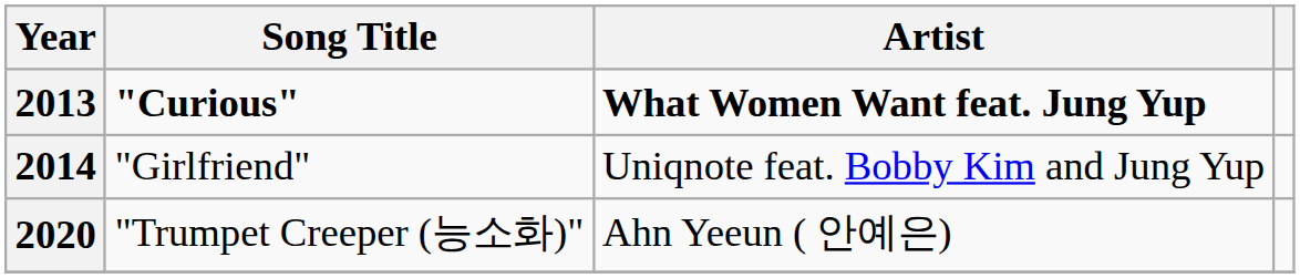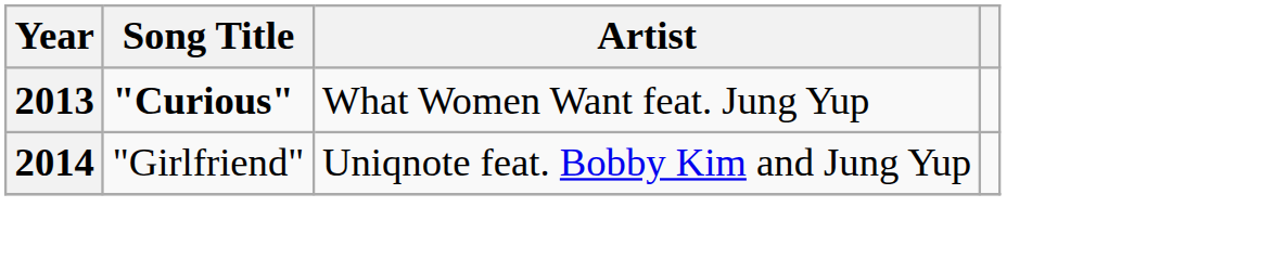 <table class="wikitable sortable plainrowheaders">
 <tr>
 <th scope="col">Year</th>
 <th scope="col">Song Title</th>
 <th scope="col">Artist</th>
 <th scope="col" class="unsortable"></th>
 </tr>
 <tr>
 <th scope="row">2013</th>
 <td><strong>"Curious"</strong></td>
-<td><strong>What Women Want feat. Jung Yup</strong></td>
+<td>What Women Want feat. Jung Yup</td>
 <td></td>
 </tr>
 <tr>
 <th scope="row">2014</th>
 <td>"Girlfriend"</td>
 <td>Uniqnote feat. <a href='#'>Bobby Kim</a> and Jung Yup</td>
 <td></td>
 </tr>
 <tr>
-<th scope="row">2020</th>
-<td>"Trumpet Creeper (능소화)"</td>
-<td>Ahn Yeeun ( 안예은)</td>
-<td></td>
-</tr>
-<tr>
 </tr>
 </table>
